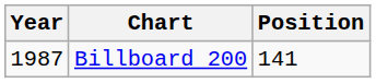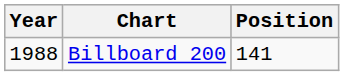 <table class="wikitable">
 <tr>
 <th>Year</th>
 <th>Chart</th>
 <th>Position</th>
 </tr>
 <tr>
-<td>1987</td>
+<td>1988</td>
 <td><a href='#'>Billboard 200</a></td>
 <td>141</td>
 </tr>
 </table>
